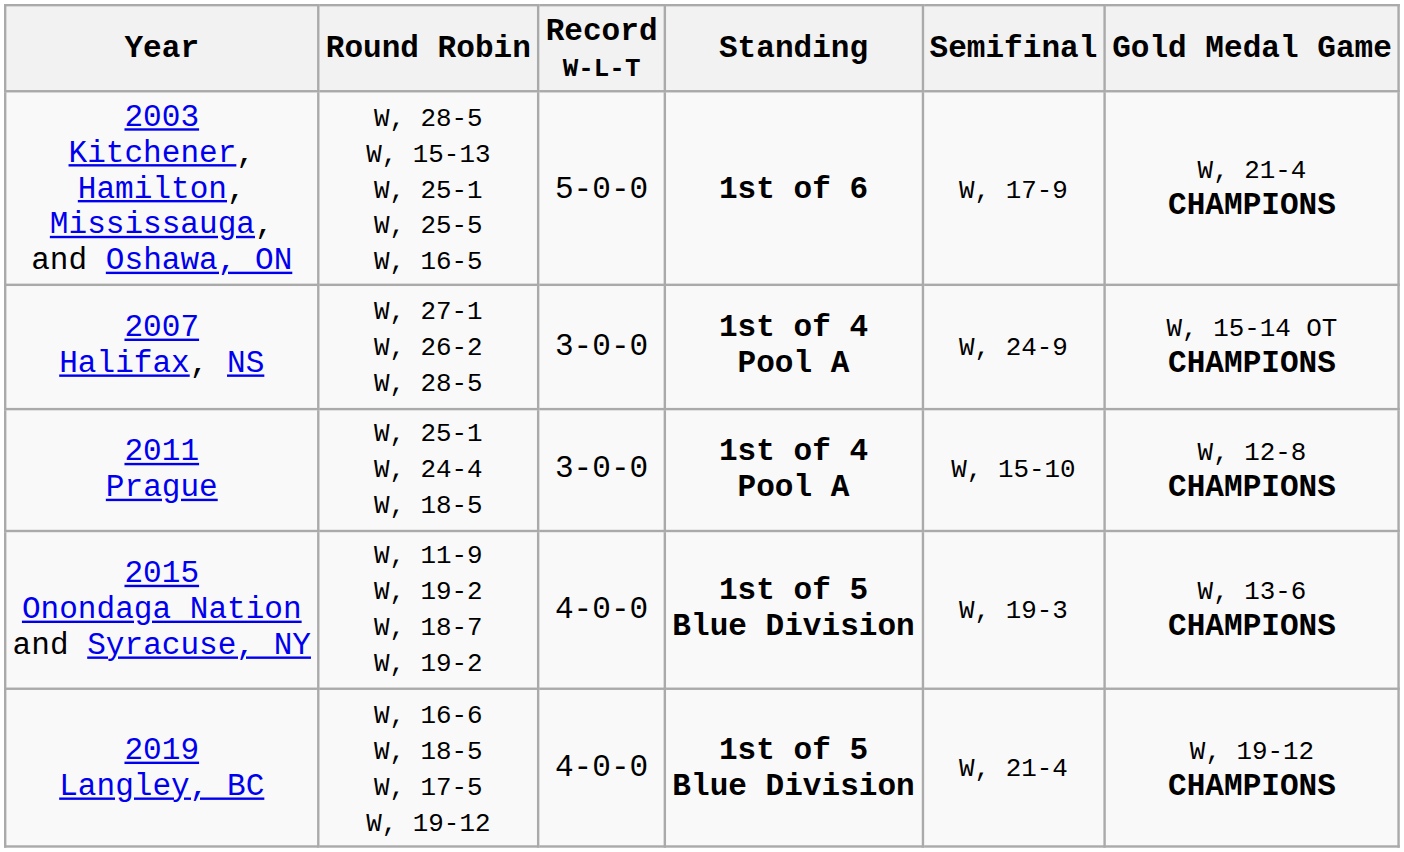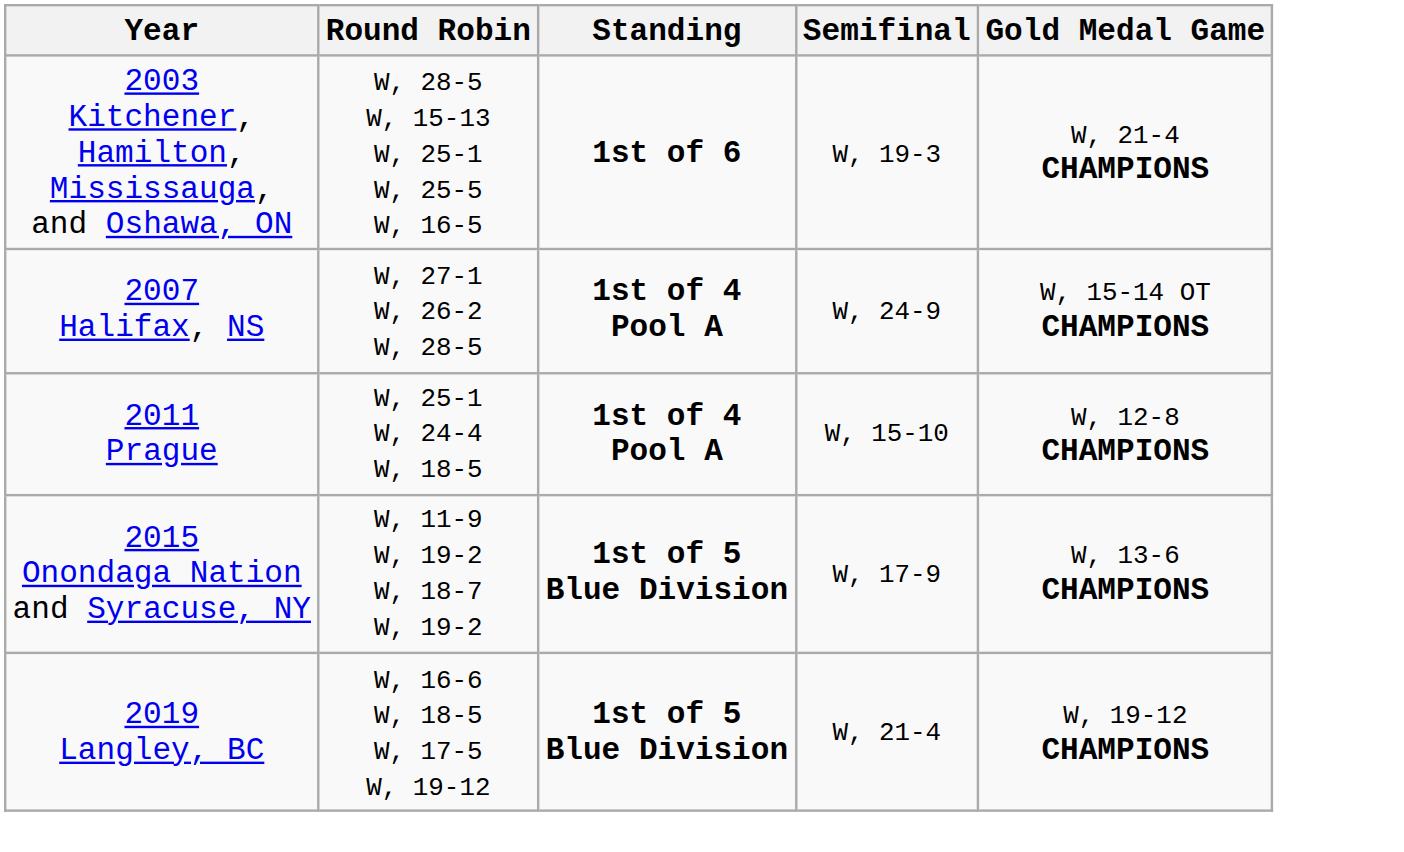 <table class="wikitable" style="text-align:center;">
 <tr>
 <th>Year</th>
 <th>Round Robin</th>
-<th>Record<br><small>W-L-T</small></th>
 <th>Standing</th>
 <th>Semifinal</th>
 <th>Gold Medal Game</th>
 </tr>
 <tr>
 <td><a href='#'>2003</a><br><a href='#'>Kitchener</a>,<br><a href='#'>Hamilton</a>,<br><a href='#'>Mississauga</a>,<br>and <a href='#'>Oshawa, ON</a></td>
 <td><small>W,  28-5<br>W,  15-13<br>W,  25-1<br>W,  25-5<br>W,  16-5</small></td>
-<td>5-0-0</td>
 <td><strong>1st of 6</strong></td>
-<td><small>W,  17-9</small></td>
+<td><small>W,  19-3</small></td>
 <td><small>W,  21-4</small><br><strong>CHAMPIONS</strong></td>
 </tr>
 <tr>
 <td><a href='#'>2007</a><br><a href='#'>Halifax</a>, <a href='#'>NS</a></td>
 <td><small>W,  27-1<br>W,  26-2<br>W,  28-5</small></td>
-<td>3-0-0</td>
 <td><strong>1st of 4<br>Pool A</strong></td>
 <td><small>W,  24-9</small></td>
 <td><small>W,  15-14 OT</small><br><strong>CHAMPIONS</strong></td>
 </tr>
 <tr>
 <td><a href='#'>2011</a><br><a href='#'>Prague</a></td>
 <td><small>W,  25-1<br>W,  24-4<br>W,  18-5</small></td>
-<td>3-0-0</td>
 <td><strong>1st of 4<br>Pool A</strong></td>
 <td><small>W,  15-10</small></td>
 <td><small>W,  12-8</small><br><strong>CHAMPIONS</strong></td>
 </tr>
 <tr>
 <td><a href='#'>2015</a><br><a href='#'>Onondaga Nation</a><br>and <a href='#'>Syracuse, NY</a></td>
 <td><small>W,  11-9<br>W,  19-2<br>W,  18-7<br>W,  19-2</small></td>
-<td>4-0-0</td>
 <td><strong>1st of 5<br>Blue Division</strong></td>
-<td><small>W,  19-3</small></td>
+<td><small>W,  17-9</small></td>
 <td><small>W,  13-6</small><br><strong>CHAMPIONS</strong></td>
 </tr>
 <tr>
 <td><a href='#'>2019</a><br><a href='#'>Langley, BC</a></td>
 <td><small>W,  16-6<br>W,  18-5<br>W,  17-5<br>W,  19-12</small></td>
-<td>4-0-0</td>
 <td><strong>1st of 5<br>Blue Division</strong></td>
 <td><small>W,  21-4</small></td>
 <td><small>W,  19-12</small><br><strong>CHAMPIONS</strong></td>
 </tr>
 </table>
